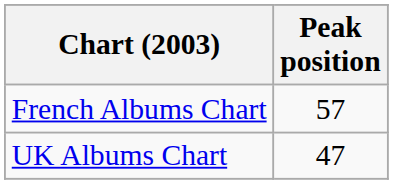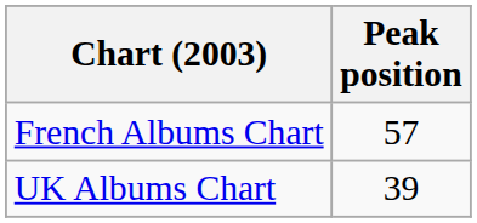 <table class="wikitable sortable">
 <tr>
 <th>Chart (2003)</th>
 <th>Peak<br>position</th>
 </tr>
 <tr>
 <td><a href='#'>French Albums Chart</a></td>
 <td style="text-align:center;">57</td>
 </tr>
 <tr>
 <td><a href='#'>UK Albums Chart</a></td>
-<td style="text-align:center;">47</td>
+<td style="text-align:center;">39</td>
 </tr>
 </table>
